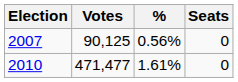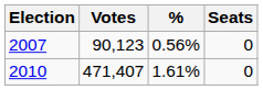 <table class=wikitable style="text-align:right">
 <tr>
 <th>Election</th>
 <th>Votes</th>
 <th>%</th>
 <th>Seats</th>
 </tr>
 <tr>
 <td align=left><a href='#'>2007</a></td>
-<td>90,125</td>
+<td>90,123</td>
 <td>0.56%</td>
 <td>0</td>
 </tr>
 <tr>
 <td align=left><a href='#'>2010</a></td>
-<td>471,477</td>
+<td>471,407</td>
 <td>1.61%</td>
 <td>0</td>
 </tr>
 </table>
